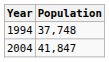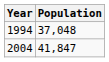 <table class="wikitable">
 <tr>
 <th>Year</th>
 <th>Population</th>
 </tr>
 <tr>
 <td>1994</td>
-<td>37,748</td>
+<td>37,048</td>
 </tr>
 <tr>
 <td>2004</td>
 <td>41,847</td>
 </tr>
 </table>
